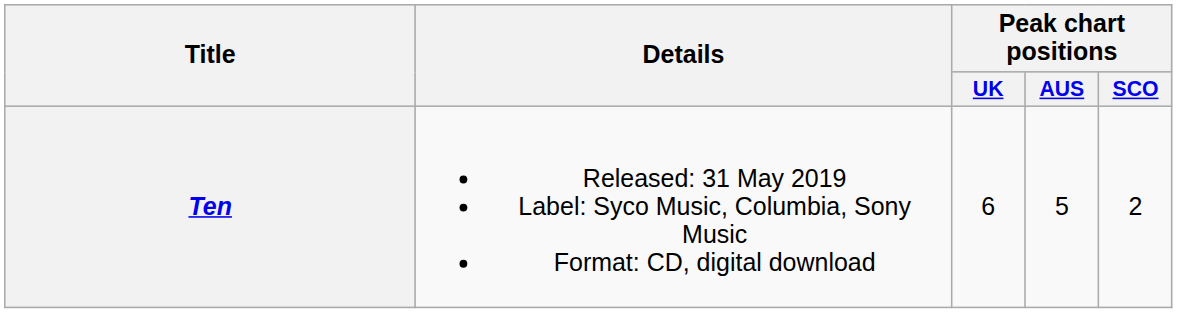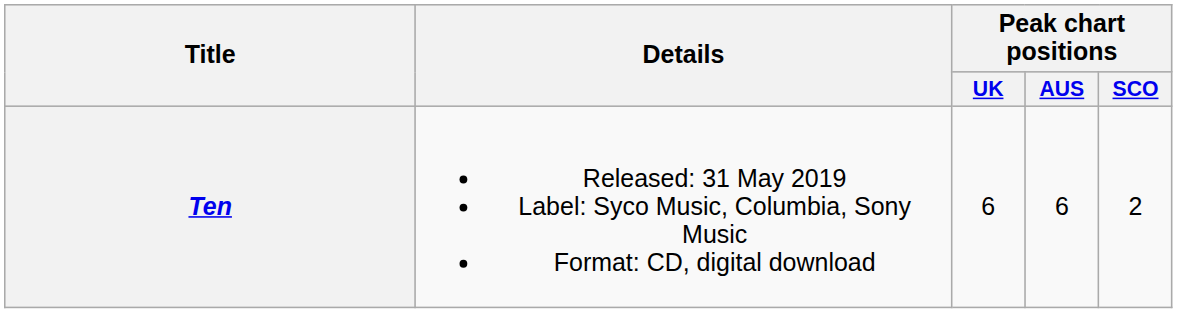 <table class="wikitable plainrowheaders" style="text-align:center;">
 <tr>
 <th scope="col" rowspan="2" style="width:16em;">Title</th>
 <th scope="col" rowspan="2" style="width:21em;">Details</th>
 <th scope="col" colspan="3">Peak chart positions</th>
 </tr>
 <tr>
 <th scope="col" style="width:3em;font-size:85%;"><a href='#'>UK</a><br></th>
 <th scope="col" style="width:3em;font-size:85%;"><a href='#'>AUS</a><br></th>
 <th scope="col" style="width:3em;font-size:85%;"><a href='#'>SCO</a><br></th>
 </tr>
 <tr>
 <th scope="row"><em><a href='#'>Ten</a></em></th>
 <td><br><ul><li>Released: 31 May 2019</li><li>Label: Syco Music, Columbia, Sony Music</li><li>Format: CD, digital download</li></ul></td>
 <td>6</td>
-<td>5</td>
+<td>6</td>
 <td>2</td>
 </tr>
 </table>
